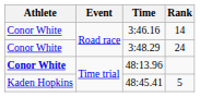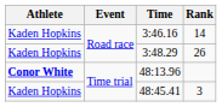 <table class="wikitable" style="font-size:90%">
 <tr>
 <th>Athlete</th>
 <th>Event</th>
 <th>Time</th>
 <th>Rank</th>
 </tr>
 <tr align=center>
-<td align=left><a href='#'>Conor White</a></td>
+<td align=left><a href='#'>Kaden Hopkins</a></td>
 <td align=left rowspan=2><a href='#'>Road race</a></td>
 <td>3:46.16</td>
 <td>14</td>
 </tr>
 <tr align=center>
-<td align=left><a href='#'>Conor White</a></td>
+<td align=left><a href='#'>Kaden Hopkins</a></td>
 <td>3:48.29</td>
-<td>24</td>
+<td>26</td>
 </tr>
 <tr align=center>
 <td align=left><strong><a href='#'>Conor White</a></strong></td>
 <td align=left rowspan=2><a href='#'>Time trial</a></td>
 <td>48:13.96</td>
 <td></td>
 </tr>
 <tr align=center>
 <td align=left><a href='#'>Kaden Hopkins</a></td>
 <td>48:45.41</td>
-<td>5</td>
+<td>3</td>
 </tr>
 </table>
